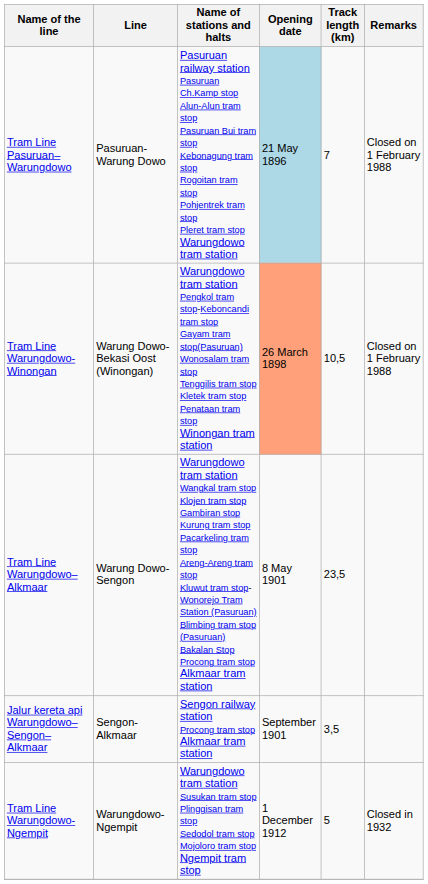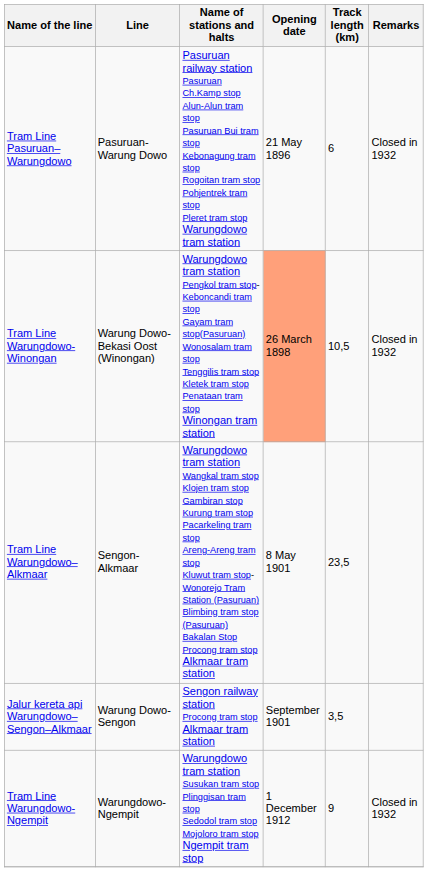 <table class=wikitable>
 <tr>
 <th>Name of the line</th>
 <th>Line</th>
 <th>Name of stations and halts</th>
 <th>Opening date</th>
 <th>Track length (km)</th>
 <th>Remarks</th>
 </tr>
 <tr>
 <td><a href='#'>Tram Line Pasuruan–Warungdowo</a></td>
 <td>Pasuruan-Warung Dowo</td>
 <td><a href='#'>Pasuruan railway station</a> <br> <small><a href='#'>Pasuruan Ch.Kamp stop</a> <br> <a href='#'>Alun-Alun tram stop</a> <br> <a href='#'>Pasuruan Bui tram stop</a> <br> <a href='#'>Kebonagung tram stop</a> <br> <a href='#'>Rogoitan tram stop</a> <br> <a href='#'>Pohjentrek tram stop</a> <br> <a href='#'>Pleret tram stop</a></small> <br> <a href='#'>Warungdowo tram station</a></td>
-<td style="background: lightblue;">21 May 1896</td>
-<td>7</td>
-<td>Closed on 1 February 1988</td>
+<td>21 May 1896</td>
+<td>6</td>
+<td>Closed in 1932</td>
 </tr>
 <tr>
 <td><a href='#'>Tram Line Warungdowo-Winongan</a></td>
 <td>Warung Dowo-Bekasi Oost (Winongan)</td>
 <td><a href='#'>Warungdowo tram station</a> <br> <small><a href='#'>Pengkol tram stop</a>-<a href='#'>Keboncandi tram stop</a> <br> <a href='#'>Gayam tram stop(Pasuruan)</a> <br> <a href='#'>Wonosalam tram stop</a> <br> <a href='#'>Tenggilis tram stop</a> <br> <a href='#'>Kletek tram stop</a> <br> <a href='#'>Penataan tram stop</a></small> <br> <a href='#'>Winongan tram station</a></td>
 <td style="background: lightsalmon;">26 March 1898</td>
 <td>10,5</td>
-<td>Closed on 1 February 1988</td>
+<td>Closed in 1932</td>
 </tr>
 <tr>
 <td><a href='#'>Tram Line Warungdowo–Alkmaar</a></td>
-<td>Warung Dowo-Sengon</td>
+<td>Sengon-Alkmaar</td>
 <td><a href='#'>Warungdowo tram station</a> <br> <small><a href='#'>Wangkal tram stop</a> <br> <a href='#'>Klojen tram stop</a> <br> <a href='#'>Gambiran stop</a> <br> <a href='#'>Kurung tram stop</a> <br> <a href='#'>Pacarkeling tram stop</a> <br> <a href='#'>Areng-Areng tram stop</a> <br> <a href='#'>Kluwut tram stop</a>-<a href='#'>Wonorejo Tram Station (Pasuruan)</a> <br> <a href='#'>Blimbing tram stop (Pasuruan)</a> <br> <a href='#'>Bakalan Stop</a> <br> <a href='#'>Procong tram stop</a></small> <br> <a href='#'>Alkmaar tram station</a></td>
 <td>8 May 1901</td>
 <td>23,5</td>
 <td></td>
 </tr>
 <tr>
 <td><a href='#'>Jalur kereta api Warungdowo–Sengon–Alkmaar</a></td>
-<td>Sengon-Alkmaar</td>
+<td>Warung Dowo-Sengon</td>
 <td><a href='#'>Sengon railway station</a> <br> <small><a href='#'>Procong tram stop</a></small> <br> <a href='#'>Alkmaar tram station</a></td>
 <td>September 1901</td>
 <td>3,5</td>
 <td></td>
 </tr>
 <tr>
 <td><a href='#'>Tram Line Warungdowo-Ngempit</a></td>
 <td>Warungdowo-Ngempit</td>
 <td><a href='#'>Warungdowo tram station</a> <br> <small><a href='#'>Susukan tram stop</a> <br> <a href='#'>Plinggisan tram stop</a> <br> <a href='#'>Sedodol tram stop</a> <br> <a href='#'>Mojoloro tram stop</a></small> <br> <a href='#'>Ngempit tram stop</a></td>
 <td>1 December 1912</td>
-<td>5</td>
+<td>9</td>
 <td>Closed in 1932</td>
 </tr>
 <tr>
 </tr>
 </table>
